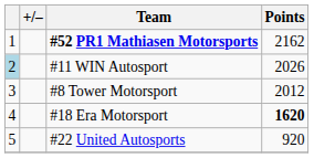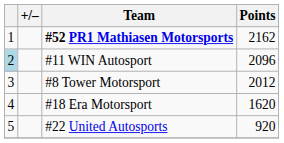 <table class="wikitable" style="font-size: 95%;">
 <tr>
 <th scope="col"></th>
 <th scope="col">+/–</th>
 <th scope="col">Team</th>
 <th scope="col">Points</th>
 </tr>
 <tr>
 <td align=center>1</td>
 <td align="left"></td>
 <td><strong> #52 <a href='#'>PR1 Mathiasen Motorsports</a></strong></td>
 <td align=right>2162</td>
 </tr>
 <tr>
 <td align=center style="background: lightblue;">2</td>
 <td align="left"></td>
 <td> #11 WIN Autosport</td>
-<td align=right>2026</td>
+<td align=right>2096</td>
 </tr>
 <tr>
 <td align=center>3</td>
 <td align="left"></td>
 <td> #8 Tower Motorsport</td>
 <td align=right>2012</td>
 </tr>
 <tr>
 <td align=center>4</td>
 <td align="left"></td>
 <td> #18 Era Motorsport</td>
-<td align=right><strong>1620</strong></td>
+<td align=right>1620</td>
 </tr>
 <tr>
 <td align=center>5</td>
 <td align="left"></td>
 <td> #22 <a href='#'>United Autosports</a></td>
 <td align=right>920</td>
 </tr>
 <tr>
 </tr>
 </table>
